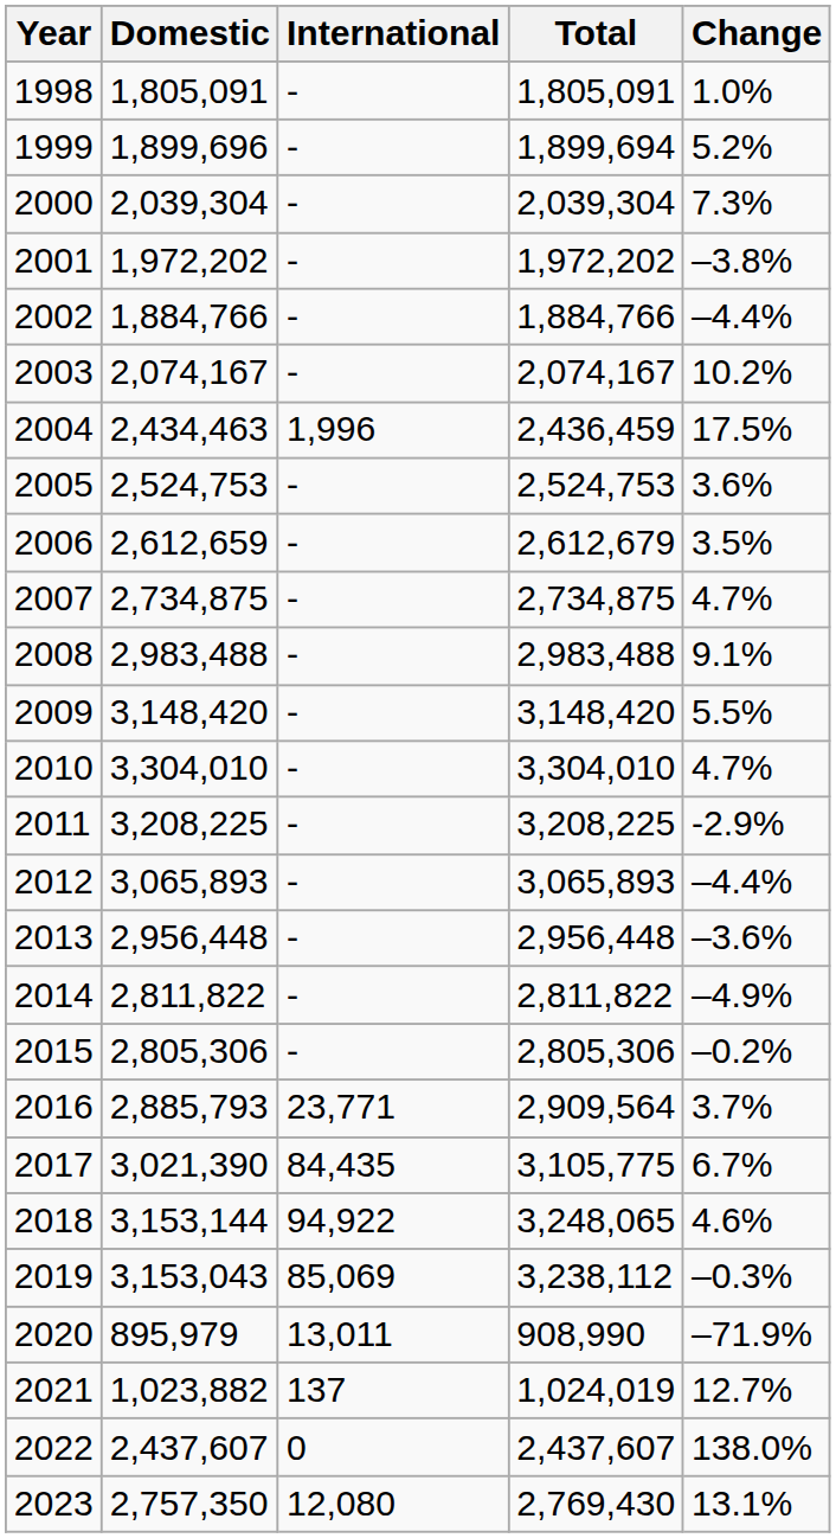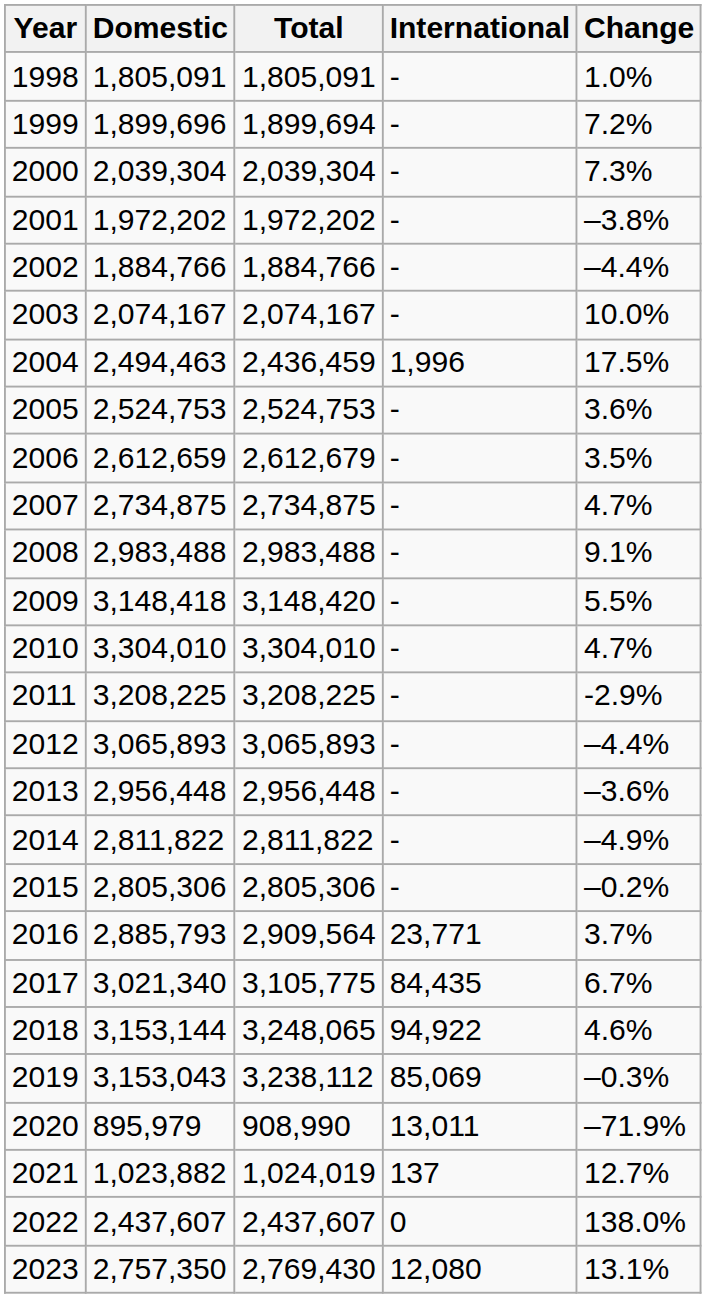 <table class="wikitable sortable">
 <tr>
 <th>Year</th>
 <th>Domestic</th>
+<th>Total</th>
 <th>International</th>
-<th>Total</th>
 <th>Change</th>
 </tr>
 <tr>
 <td>1998</td>
 <td>1,805,091</td>
+<td>1,805,091</td>
 <td>-</td>
-<td>1,805,091</td>
 <td> 1.0%</td>
 </tr>
 <tr>
 <td>1999</td>
 <td>1,899,696</td>
+<td>1,899,694</td>
 <td>-</td>
-<td>1,899,694</td>
-<td> 5.2%</td>
+<td> 7.2%</td>
 </tr>
 <tr>
 <td>2000</td>
 <td>2,039,304</td>
+<td>2,039,304</td>
 <td>-</td>
-<td>2,039,304</td>
 <td> 7.3%</td>
 </tr>
 <tr>
 <td>2001</td>
 <td>1,972,202</td>
+<td>1,972,202</td>
 <td>-</td>
-<td>1,972,202</td>
 <td> –3.8%</td>
 </tr>
 <tr>
 <td>2002</td>
 <td>1,884,766</td>
+<td>1,884,766</td>
 <td>-</td>
-<td>1,884,766</td>
 <td> –4.4%</td>
 </tr>
 <tr>
 <td>2003</td>
 <td>2,074,167</td>
+<td>2,074,167</td>
 <td>-</td>
-<td>2,074,167</td>
-<td> 10.2%</td>
+<td> 10.0%</td>
 </tr>
 <tr>
 <td>2004</td>
-<td>2,434,463</td>
+<td>2,494,463</td>
+<td>2,436,459</td>
 <td>1,996</td>
-<td>2,436,459</td>
 <td> 17.5%</td>
 </tr>
 <tr>
 <td>2005</td>
 <td>2,524,753</td>
+<td>2,524,753</td>
 <td>-</td>
-<td>2,524,753</td>
 <td> 3.6%</td>
 </tr>
 <tr>
 <td>2006</td>
 <td>2,612,659</td>
+<td>2,612,679</td>
 <td>-</td>
-<td>2,612,679</td>
 <td> 3.5%</td>
 </tr>
 <tr>
 <td>2007</td>
 <td>2,734,875</td>
+<td>2,734,875</td>
 <td>-</td>
-<td>2,734,875</td>
 <td> 4.7%</td>
 </tr>
 <tr>
 <td>2008</td>
 <td>2,983,488</td>
+<td>2,983,488</td>
 <td>-</td>
-<td>2,983,488</td>
 <td> 9.1%</td>
 </tr>
 <tr>
 <td>2009</td>
+<td>3,148,418</td>
 <td>3,148,420</td>
 <td>-</td>
-<td>3,148,420</td>
 <td> 5.5%</td>
 </tr>
 <tr>
 <td>2010</td>
 <td>3,304,010</td>
+<td>3,304,010</td>
 <td>-</td>
-<td>3,304,010</td>
 <td> 4.7%</td>
 </tr>
 <tr>
 <td>2011</td>
 <td>3,208,225</td>
+<td>3,208,225</td>
 <td>-</td>
-<td>3,208,225</td>
 <td> -2.9%</td>
 </tr>
 <tr>
 <td>2012</td>
 <td>3,065,893</td>
+<td>3,065,893</td>
 <td>-</td>
-<td>3,065,893</td>
 <td> –4.4%</td>
 </tr>
 <tr>
 <td>2013</td>
 <td>2,956,448</td>
+<td>2,956,448</td>
 <td>-</td>
-<td>2,956,448</td>
 <td> –3.6%</td>
 </tr>
 <tr>
 <td>2014</td>
 <td>2,811,822</td>
+<td>2,811,822</td>
 <td>-</td>
-<td>2,811,822</td>
 <td> –4.9%</td>
 </tr>
 <tr>
 <td>2015</td>
 <td>2,805,306</td>
+<td>2,805,306</td>
 <td>-</td>
-<td>2,805,306</td>
 <td> –0.2%</td>
 </tr>
 <tr>
 <td>2016</td>
 <td>2,885,793</td>
+<td>2,909,564</td>
 <td>23,771</td>
-<td>2,909,564</td>
 <td> 3.7%</td>
 </tr>
 <tr>
 <td>2017</td>
-<td>3,021,390</td>
+<td>3,021,340</td>
+<td>3,105,775</td>
 <td>84,435</td>
-<td>3,105,775</td>
 <td> 6.7%</td>
 </tr>
 <tr>
 <td>2018</td>
 <td>3,153,144</td>
+<td>3,248,065</td>
 <td>94,922</td>
-<td>3,248,065</td>
 <td> 4.6%</td>
 </tr>
 <tr>
 <td>2019</td>
 <td>3,153,043</td>
+<td>3,238,112</td>
 <td>85,069</td>
-<td>3,238,112</td>
 <td> –0.3%</td>
 </tr>
 <tr>
 <td>2020</td>
 <td>895,979</td>
+<td>908,990</td>
 <td>13,011</td>
-<td>908,990</td>
 <td> –71.9%</td>
 </tr>
 <tr>
 <td>2021</td>
 <td>1,023,882</td>
+<td>1,024,019</td>
 <td>137</td>
-<td>1,024,019</td>
 <td> 12.7%</td>
 </tr>
 <tr>
 <td>2022</td>
 <td>2,437,607</td>
+<td>2,437,607</td>
 <td>0</td>
-<td>2,437,607</td>
 <td> 138.0%</td>
 </tr>
 <tr>
 <td>2023</td>
 <td>2,757,350</td>
+<td>2,769,430</td>
 <td>12,080</td>
-<td>2,769,430</td>
 <td> 13.1%</td>
 </tr>
 </table>
